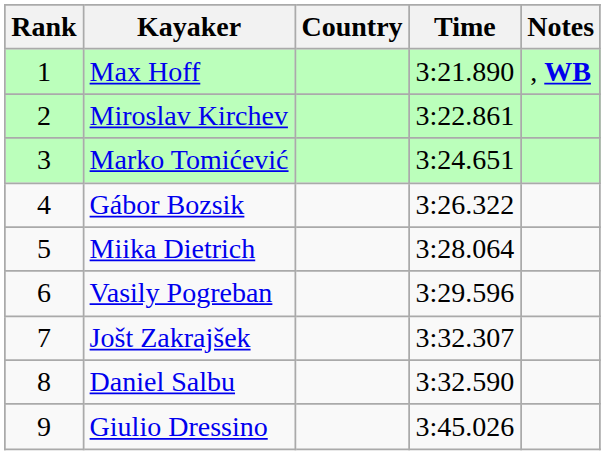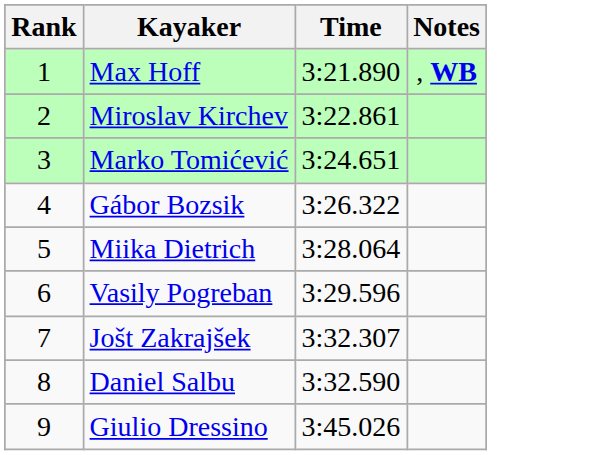 <table class="wikitable" style="text-align:center">
 <tr>
 <th>Rank</th>
 <th>Kayaker</th>
-<th>Country</th>
 <th>Time</th>
 <th>Notes</th>
 </tr>
 <tr bgcolor=bbffbb>
 <td>1</td>
 <td align="left"><a href='#'>Max Hoff</a></td>
-<td align="left"></td>
 <td>3:21.890</td>
 <td>, <strong><a href='#'>WB</a></strong></td>
 </tr>
 <tr bgcolor=bbffbb>
 <td>2</td>
 <td align="left"><a href='#'>Miroslav Kirchev</a></td>
-<td align="left"></td>
 <td>3:22.861</td>
 <td></td>
 </tr>
 <tr bgcolor=bbffbb>
 <td>3</td>
 <td align="left"><a href='#'>Marko Tomićević</a></td>
-<td align="left"></td>
 <td>3:24.651</td>
 <td></td>
 </tr>
 <tr>
 <td>4</td>
 <td align="left"><a href='#'>Gábor Bozsik</a></td>
-<td align="left"></td>
 <td>3:26.322</td>
 <td></td>
 </tr>
 <tr>
 <td>5</td>
 <td align="left"><a href='#'>Miika Dietrich</a></td>
-<td align="left"></td>
 <td>3:28.064</td>
 <td></td>
 </tr>
 <tr>
 <td>6</td>
 <td align="left"><a href='#'>Vasily Pogreban</a></td>
-<td align="left"></td>
 <td>3:29.596</td>
 <td></td>
 </tr>
 <tr>
 <td>7</td>
 <td align="left"><a href='#'>Jošt Zakrajšek</a></td>
-<td align="left"></td>
 <td>3:32.307</td>
 <td></td>
 </tr>
 <tr>
 <td>8</td>
 <td align="left"><a href='#'>Daniel Salbu</a></td>
-<td align="left"></td>
 <td>3:32.590</td>
 <td></td>
 </tr>
 <tr>
 <td>9</td>
 <td align="left"><a href='#'>Giulio Dressino</a></td>
-<td align="left"></td>
 <td>3:45.026</td>
 <td></td>
 </tr>
 </table>
